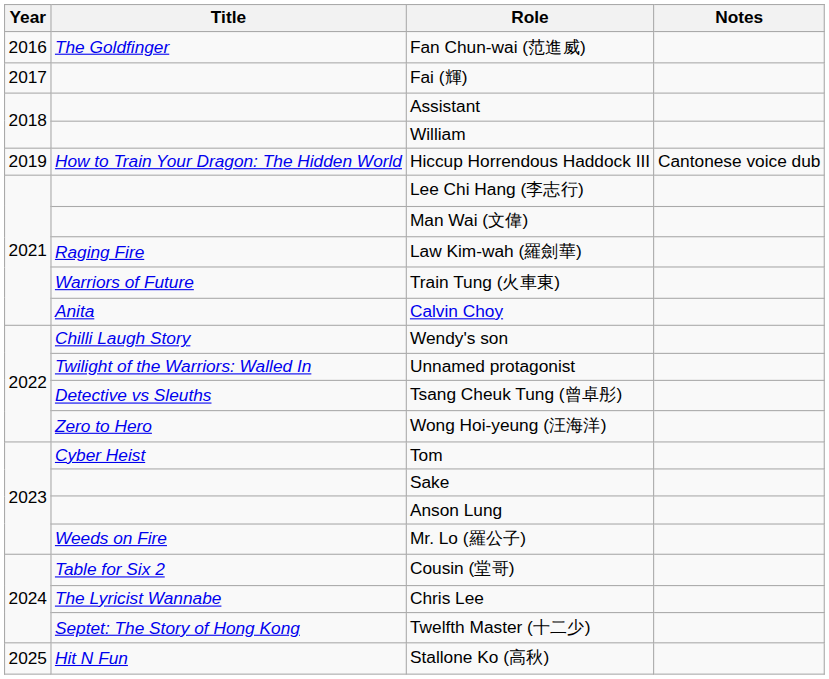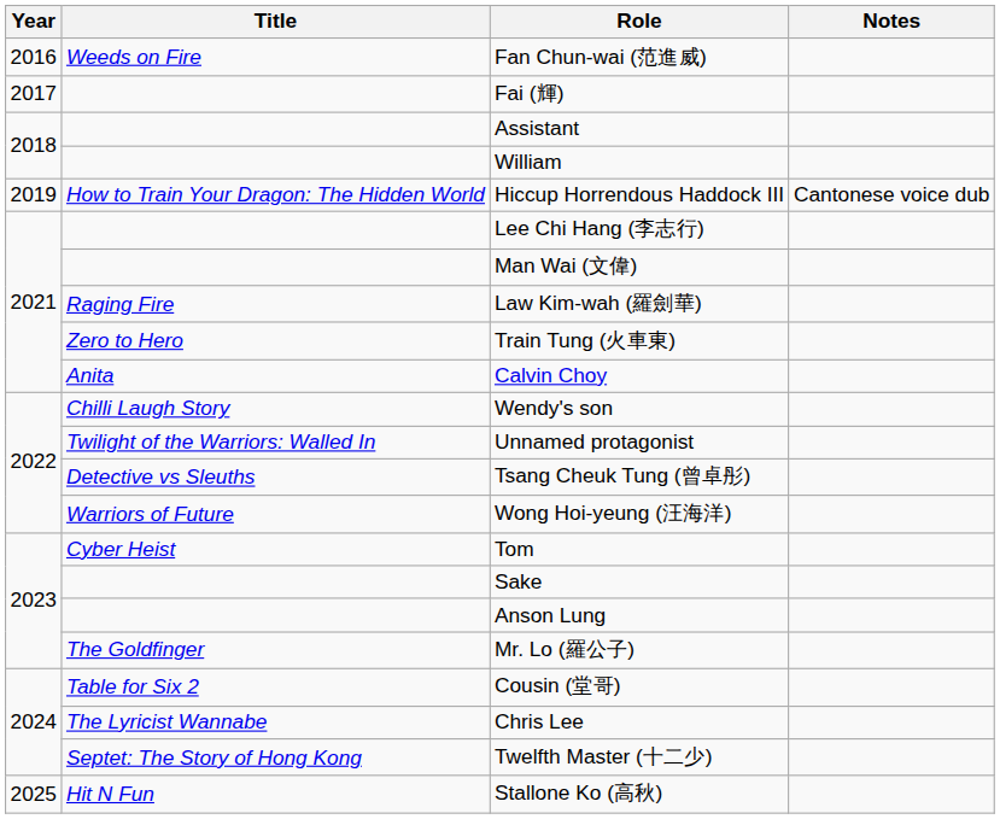 <table class="wikitable">
 <tr>
 <th>Year</th>
 <th>Title</th>
 <th>Role</th>
 <th>Notes</th>
 </tr>
 <tr>
 <td>2016</td>
-<td><em><a href='#'>The Goldfinger</a></em></td>
+<td><em><a href='#'>Weeds on Fire</a></em></td>
 <td>Fan Chun-wai (范進威)</td>
 <td></td>
 </tr>
 <tr>
 <td>2017</td>
 <td><em></em></td>
 <td>Fai (輝)</td>
 <td></td>
 </tr>
 <tr>
 <td rowspan="2">2018</td>
 <td><em></em></td>
 <td>Assistant</td>
 <td></td>
 </tr>
 <tr>
 <td><em></em></td>
 <td>William</td>
 <td></td>
 </tr>
 <tr>
 <td>2019</td>
 <td><em><a href='#'>How to Train Your Dragon: The Hidden World</a></em></td>
 <td>Hiccup Horrendous Haddock III</td>
 <td>Cantonese voice dub</td>
 </tr>
 <tr>
 <td rowspan="5">2021</td>
 <td><em></em></td>
 <td>Lee Chi Hang (李志行)</td>
 <td></td>
 </tr>
 <tr>
 <td><em></em></td>
 <td>Man Wai (文偉)</td>
 <td></td>
 </tr>
 <tr>
 <td><em><a href='#'>Raging Fire</a></em></td>
 <td>Law Kim-wah (羅劍華)</td>
 <td></td>
 </tr>
 <tr>
-<td><em><a href='#'>Warriors of Future</a></em></td>
+<td><em><a href='#'>Zero to Hero</a></em></td>
 <td>Train Tung (火車東)</td>
 <td></td>
 </tr>
 <tr>
 <td><em><a href='#'>Anita</a></em></td>
 <td><a href='#'>Calvin Choy</a></td>
 <td></td>
 </tr>
 <tr>
 <td rowspan="4">2022</td>
 <td><em><a href='#'>Chilli Laugh Story</a></em></td>
 <td>Wendy's son</td>
 <td></td>
 </tr>
 <tr>
 <td><em><a href='#'>Twilight of the Warriors: Walled In</a></em></td>
 <td>Unnamed protagonist</td>
 <td></td>
 </tr>
 <tr>
 <td><em><a href='#'>Detective vs Sleuths</a></em></td>
 <td>Tsang Cheuk Tung (曾卓彤)</td>
 <td></td>
 </tr>
 <tr>
-<td><em><a href='#'>Zero to Hero</a></em></td>
+<td><em><a href='#'>Warriors of Future</a></em></td>
 <td>Wong Hoi-yeung (汪海洋)</td>
 <td></td>
 </tr>
 <tr>
 <td rowspan="4">2023</td>
 <td><em><a href='#'>Cyber Heist</a></em></td>
 <td>Tom</td>
 <td></td>
 </tr>
 <tr>
 <td><em></em></td>
 <td>Sake</td>
 <td></td>
 </tr>
 <tr>
 <td><em></em></td>
 <td>Anson Lung</td>
 <td></td>
 </tr>
 <tr>
-<td><em><a href='#'>Weeds on Fire</a></em></td>
+<td><em><a href='#'>The Goldfinger</a></em></td>
 <td>Mr. Lo (羅公子)</td>
 <td></td>
 </tr>
 <tr>
 <td rowspan="3">2024</td>
 <td><em><a href='#'>Table for Six 2</a></em></td>
 <td>Cousin (堂哥)</td>
 <td></td>
 </tr>
 <tr>
 <td><em><a href='#'>The Lyricist Wannabe</a></em></td>
 <td>Chris Lee</td>
 <td></td>
 </tr>
 <tr>
 <td><em><a href='#'>Septet: The Story of Hong Kong</a></em></td>
 <td>Twelfth Master (十二少)</td>
 <td></td>
 </tr>
 <tr>
 <td>2025</td>
 <td><em><a href='#'>Hit N Fun</a></em></td>
 <td>Stallone Ko (高秋)</td>
 <td></td>
 </tr>
 </table>
